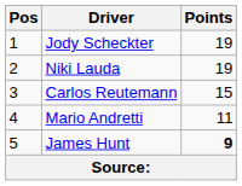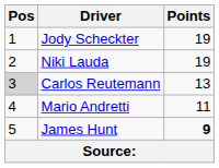 <table class="wikitable" style="font-size: 95%;">
 <tr>
 <th>Pos</th>
 <th>Driver</th>
 <th>Points</th>
 </tr>
 <tr>
 <td>1</td>
 <td> <a href='#'>Jody Scheckter</a></td>
 <td align="right">19</td>
 </tr>
 <tr>
 <td>2</td>
 <td> <a href='#'>Niki Lauda</a></td>
 <td align="right">19</td>
 </tr>
 <tr>
-<td>3</td>
+<td style="background: lightgrey;">3</td>
 <td> <a href='#'>Carlos Reutemann</a></td>
-<td align="right">15</td>
+<td align="right">13</td>
 </tr>
 <tr>
 <td>4</td>
 <td> <a href='#'>Mario Andretti</a></td>
 <td align="right">11</td>
 </tr>
 <tr>
 <td>5</td>
 <td> <a href='#'>James Hunt</a></td>
 <td align="right"><strong>9</strong></td>
 </tr>
 <tr>
 <th colspan=4>Source:</th>
 </tr>
 </table>
